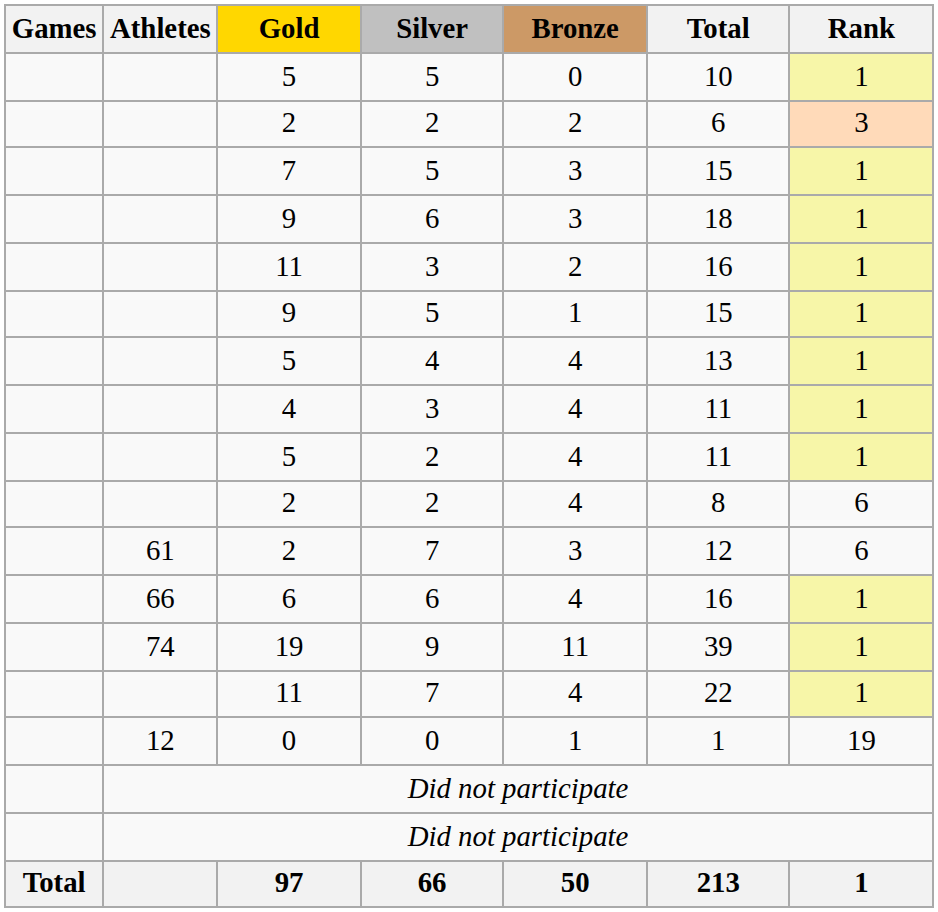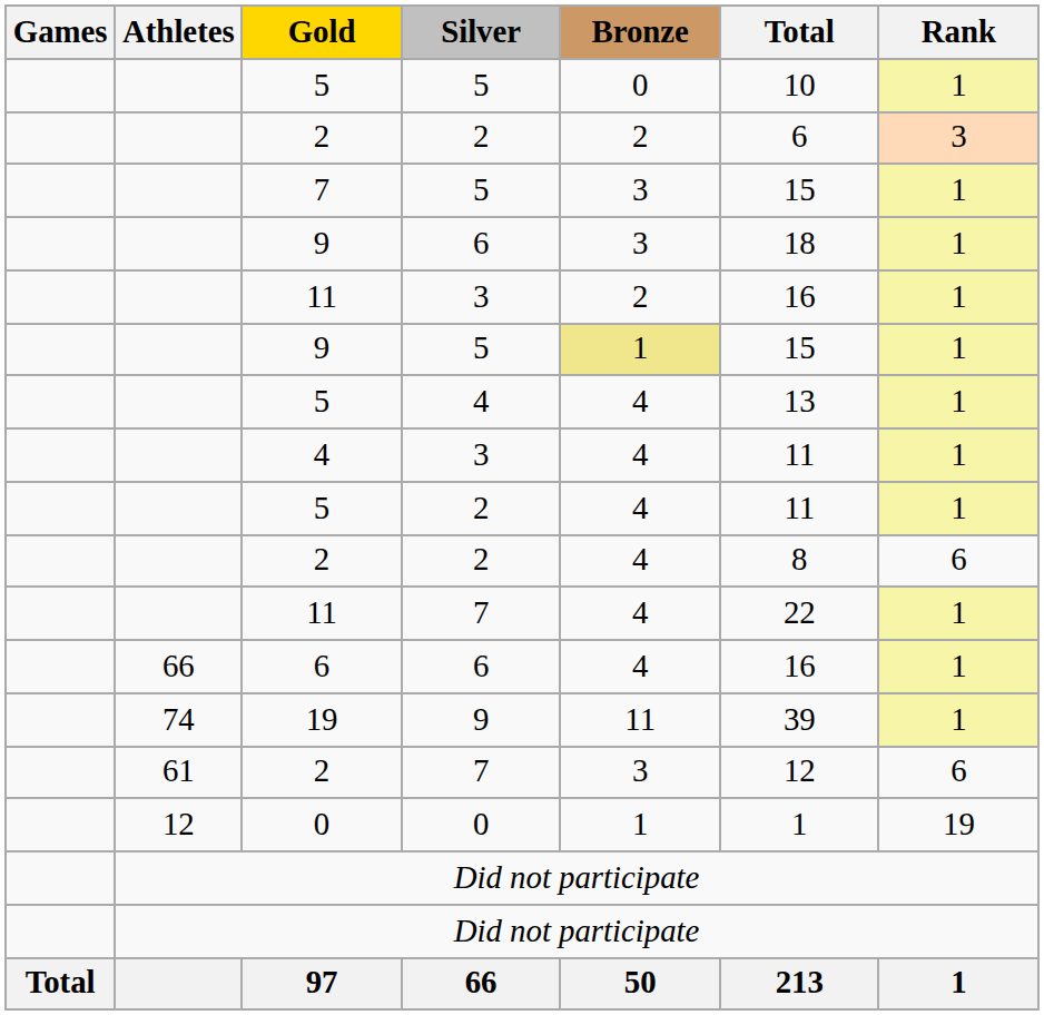 <table class="wikitable" style="text-align:center; font-size:90%;">
 <tr>
 <th>Games</th>
 <th>Athletes</th>
 <th style="background:gold; width:4.5em; font-weight:bold;">Gold</th>
 <th style="background:silver; width:4.5em; font-weight:bold;">Silver</th>
 <th style="background:#cc9966; width:4.5em; font-weight:bold;">Bronze</th>
 <th style="width:4.5em; font-weight:bold;">Total</th>
 <th style="width:4.5em; font-weight:bold;">Rank</th>
 </tr>
 <tr>
 <td align=left></td>
 <td></td>
 <td>5</td>
 <td>5</td>
 <td>0</td>
 <td>10</td>
 <td style="background:#f7f6a8;">1</td>
 </tr>
 <tr>
 <td align=left></td>
 <td></td>
 <td>2</td>
 <td>2</td>
 <td>2</td>
 <td>6</td>
 <td style="background:#ffdab9;">3</td>
 </tr>
 <tr>
 <td align=left></td>
 <td></td>
 <td>7</td>
 <td>5</td>
 <td>3</td>
 <td>15</td>
 <td style="background:#f7f6a8;">1</td>
 </tr>
 <tr>
 <td align=left></td>
 <td></td>
 <td>9</td>
 <td>6</td>
 <td>3</td>
 <td>18</td>
 <td style="background:#f7f6a8;">1</td>
 </tr>
 <tr>
 <td align=left></td>
 <td></td>
 <td>11</td>
 <td>3</td>
 <td>2</td>
 <td>16</td>
 <td style="background:#f7f6a8;">1</td>
 </tr>
 <tr>
 <td align=left></td>
 <td></td>
 <td>9</td>
 <td>5</td>
-<td>1</td>
+<td style="background: khaki;">1</td>
 <td>15</td>
 <td style="background:#f7f6a8;">1</td>
 </tr>
 <tr>
 <td align=left></td>
 <td></td>
 <td>5</td>
 <td>4</td>
 <td>4</td>
 <td>13</td>
 <td style="background:#f7f6a8;">1</td>
 </tr>
 <tr>
 <td align=left></td>
 <td></td>
 <td>4</td>
 <td>3</td>
 <td>4</td>
 <td>11</td>
 <td style="background:#f7f6a8;">1</td>
 </tr>
 <tr>
 <td align=left></td>
 <td></td>
 <td>5</td>
 <td>2</td>
 <td>4</td>
 <td>11</td>
 <td style="background:#f7f6a8;">1</td>
 </tr>
 <tr>
 <td align=left></td>
 <td></td>
 <td>2</td>
 <td>2</td>
 <td>4</td>
 <td>8</td>
 <td>6</td>
 </tr>
 <tr>
 <td align=left></td>
-<td>61</td>
-<td>2</td>
+<td></td>
+<td>11</td>
 <td>7</td>
-<td>3</td>
-<td>12</td>
-<td>6</td>
+<td>4</td>
+<td>22</td>
+<td style="background:#f7f6a8;">1</td>
 </tr>
 <tr>
 <td align=left></td>
 <td>66</td>
 <td>6</td>
 <td>6</td>
 <td>4</td>
 <td>16</td>
 <td style="background:#f7f6a8;">1</td>
 </tr>
 <tr>
 <td align=left></td>
 <td>74</td>
 <td>19</td>
 <td>9</td>
 <td>11</td>
 <td>39</td>
 <td style="background:#f7f6a8;">1</td>
 </tr>
 <tr>
 <td align=left></td>
-<td></td>
-<td>11</td>
+<td>61</td>
+<td>2</td>
 <td>7</td>
-<td>4</td>
-<td>22</td>
-<td style="background:#f7f6a8;">1</td>
+<td>3</td>
+<td>12</td>
+<td>6</td>
 </tr>
 <tr>
 <td align=left></td>
 <td>12</td>
 <td>0</td>
 <td>0</td>
 <td>1</td>
 <td>1</td>
 <td>19</td>
 </tr>
 <tr>
 <td align=left></td>
 <td colspan=6><em>Did not participate</em></td>
 </tr>
 <tr>
 <td align=left></td>
 <td colspan=6><em>Did not participate</em></td>
 </tr>
 <tr>
 <th>Total</th>
 <th></th>
 <th>97</th>
 <th>66</th>
 <th>50</th>
 <th>213</th>
 <th>1</th>
 </tr>
 </table>
